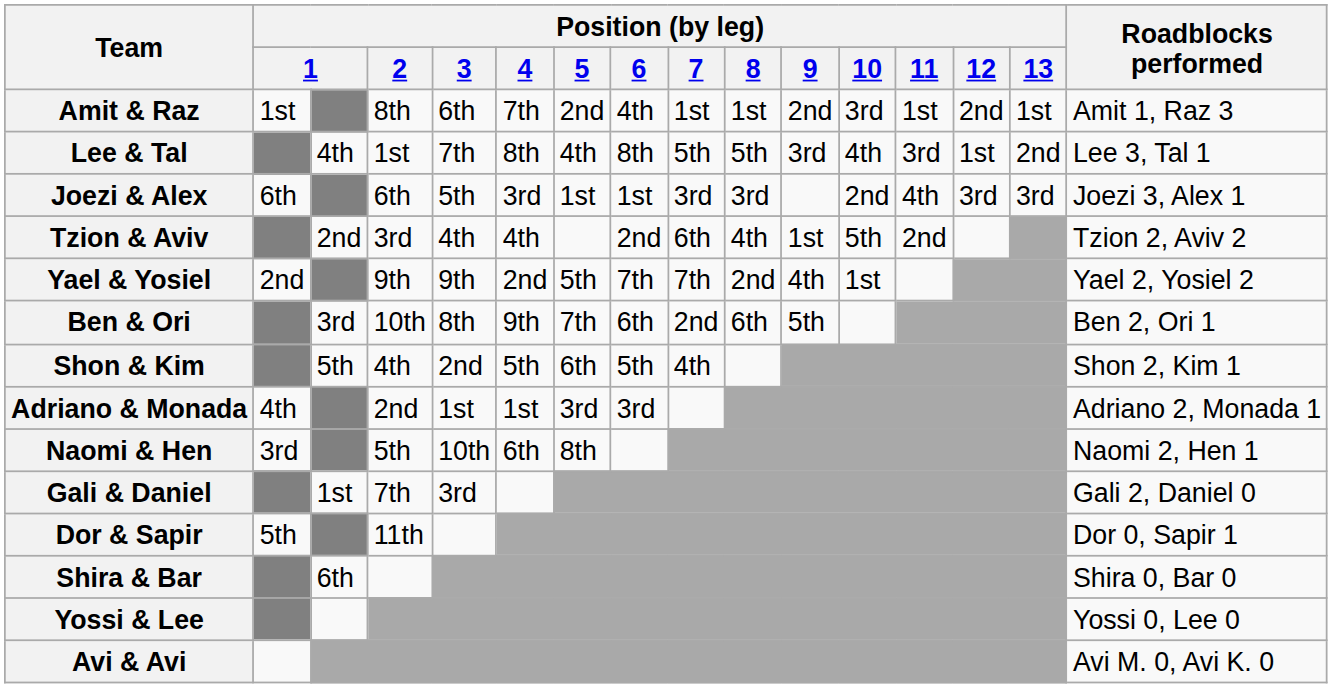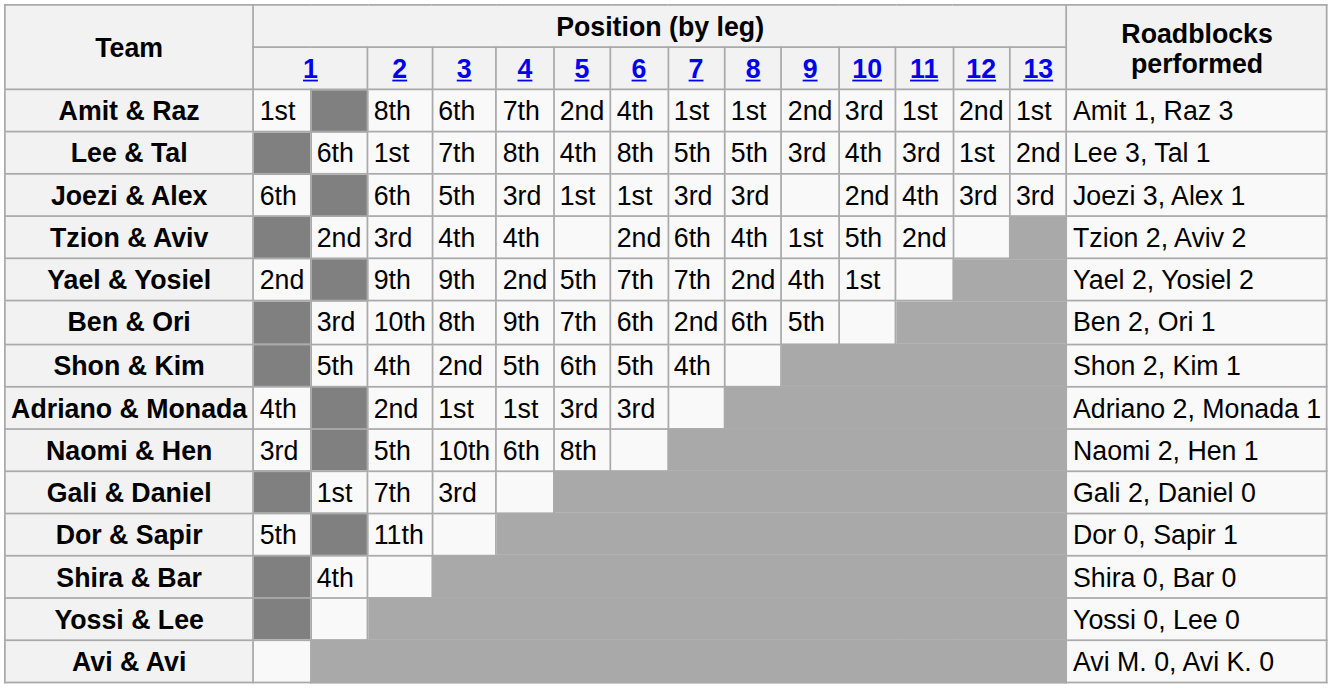 <table class=wikitable style="white-space:nowrap; font-size:95%;">
 <tr>
 <th rowspan=2>Team</th>
 <th colspan=14>Position (by leg)</th>
 <th rowspan=2>Roadblocks<br>performed</th>
 </tr>
 <tr>
 <th colspan=2><a href='#'>1</a></th>
 <th><a href='#'>2</a></th>
 <th><a href='#'>3</a></th>
 <th><a href='#'>4</a></th>
 <th><a href='#'>5</a></th>
 <th><a href='#'>6</a></th>
 <th><a href='#'>7</a></th>
 <th><a href='#'>8</a></th>
 <th><a href='#'>9</a></th>
 <th><a href='#'>10</a></th>
 <th><a href='#'>11</a></th>
 <th><a href='#'>12</a></th>
 <th><a href='#'>13</a></th>
 </tr>
 <tr>
 <th>Amit & Raz</th>
 <td>1st</td>
 <td bgcolor=gray></td>
 <td>8th</td>
 <td>6th</td>
 <td>7th</td>
 <td>2nd</td>
 <td>4th</td>
 <td>1st</td>
 <td>1st</td>
 <td>2nd</td>
 <td>3rd</td>
 <td>1st</td>
 <td>2nd</td>
 <td>1st</td>
 <td>Amit 1, Raz 3</td>
 </tr>
 <tr>
 <th>Lee & Tal</th>
 <td bgcolor=gray></td>
-<td>4th</td>
+<td>6th</td>
 <td>1st</td>
 <td>7th</td>
 <td>8th</td>
 <td>4th</td>
 <td>8th</td>
 <td>5th</td>
 <td>5th</td>
 <td>3rd</td>
 <td>4th</td>
 <td>3rd</td>
 <td>1st</td>
 <td>2nd</td>
 <td>Lee 3, Tal 1</td>
 </tr>
 <tr>
 <th>Joezi & Alex</th>
 <td>6th</td>
 <td bgcolor=gray></td>
 <td>6th</td>
 <td>5th</td>
 <td>3rd</td>
 <td>1st</td>
 <td>1st</td>
 <td>3rd</td>
 <td>3rd</td>
 <td></td>
 <td>2nd</td>
 <td>4th</td>
 <td>3rd</td>
 <td>3rd</td>
 <td>Joezi 3, Alex 1</td>
 </tr>
 <tr>
 <th>Tzion & Aviv</th>
 <td bgcolor=gray></td>
 <td>2nd</td>
 <td>3rd</td>
 <td>4th</td>
 <td>4th</td>
 <td></td>
 <td>2nd</td>
 <td>6th</td>
 <td>4th</td>
 <td>1st</td>
 <td>5th</td>
 <td>2nd</td>
 <td></td>
 <td colspan=1 bgcolor=darkgray></td>
 <td>Tzion 2, Aviv 2</td>
 </tr>
 <tr>
 <th>Yael & Yosiel</th>
 <td>2nd</td>
 <td bgcolor=gray></td>
 <td>9th</td>
 <td>9th</td>
 <td>2nd</td>
 <td>5th</td>
 <td>7th</td>
 <td>7th</td>
 <td>2nd</td>
 <td>4th</td>
 <td>1st</td>
 <td></td>
 <td colspan=2 bgcolor=darkgray></td>
 <td>Yael 2, Yosiel 2</td>
 </tr>
 <tr>
 <th>Ben & Ori</th>
 <td bgcolor=gray></td>
 <td>3rd</td>
 <td>10th</td>
 <td>8th</td>
 <td>9th</td>
 <td>7th</td>
 <td>6th</td>
 <td>2nd</td>
 <td>6th</td>
 <td>5th</td>
 <td></td>
 <td colspan=3 bgcolor=darkgray></td>
 <td>Ben 2, Ori 1</td>
 </tr>
 <tr>
 <th>Shon & Kim</th>
 <td bgcolor=gray></td>
 <td>5th</td>
 <td>4th</td>
 <td>2nd</td>
 <td>5th</td>
 <td>6th</td>
 <td>5th</td>
 <td>4th</td>
 <td></td>
 <td colspan=5 bgcolor=darkgray></td>
 <td>Shon 2, Kim 1</td>
 </tr>
 <tr>
 <th>Adriano & Monada</th>
 <td>4th</td>
 <td bgcolor=gray></td>
 <td>2nd</td>
 <td>1st</td>
 <td>1st</td>
 <td>3rd</td>
 <td>3rd</td>
 <td></td>
 <td colspan=6 bgcolor=darkgray></td>
 <td>Adriano 2, Monada 1</td>
 </tr>
 <tr>
 <th>Naomi & Hen</th>
 <td>3rd</td>
 <td bgcolor=gray></td>
 <td>5th</td>
 <td>10th</td>
 <td>6th</td>
 <td>8th</td>
 <td></td>
 <td colspan=7 bgcolor=darkgray></td>
 <td>Naomi 2, Hen 1</td>
 </tr>
 <tr>
 <th>Gali & Daniel</th>
 <td bgcolor=gray></td>
 <td>1st</td>
 <td>7th</td>
 <td>3rd</td>
 <td></td>
 <td colspan=9 bgcolor=darkgray></td>
 <td>Gali 2, Daniel 0</td>
 </tr>
 <tr>
 <th>Dor & Sapir</th>
 <td>5th</td>
 <td bgcolor=gray></td>
 <td>11th</td>
 <td> </td>
 <td colspan=10 bgcolor=darkgray></td>
 <td>Dor 0, Sapir 1</td>
 </tr>
 <tr>
 <th>Shira & Bar</th>
 <td bgcolor=gray></td>
-<td>6th</td>
+<td>4th</td>
 <td></td>
 <td colspan=11 bgcolor=darkgray></td>
 <td>Shira 0, Bar 0</td>
 </tr>
 <tr>
 <th>Yossi & Lee</th>
 <td bgcolor=gray></td>
 <td></td>
 <td colspan=12 bgcolor=darkgray></td>
 <td>Yossi 0, Lee 0</td>
 </tr>
 <tr>
 <th>Avi & Avi</th>
 <td></td>
 <td colspan=13 bgcolor=darkgray></td>
 <td>Avi M. 0, Avi K. 0</td>
 </tr>
 </table>
